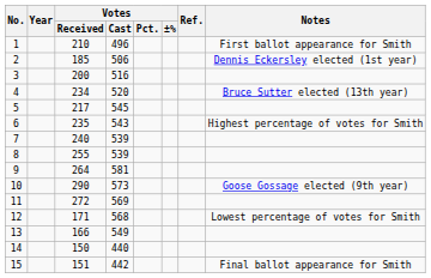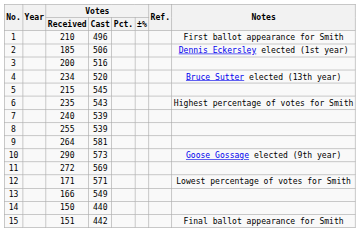 <table class="wikitable sortable mw-collapsible mw-collapsed" style="text-align:center; font-size: 100%;">
 <tr>
 <th rowspan=2>No.</th>
 <th rowspan=2>Year</th>
 <th colspan=4>Votes</th>
 <th class=unsortable rowspan=2>Ref.</th>
 <th class=unsortable rowspan=2>Notes</th>
 </tr>
 <tr>
 <th>Received</th>
 <th>Cast</th>
 <th>Pct.</th>
 <th data-sort-type=number>±%</th>
 </tr>
 <tr>
 <td>1</td>
 <td></td>
 <td>210</td>
 <td>496</td>
 <td></td>
 <td></td>
 <td></td>
 <td>First ballot appearance for Smith</td>
 </tr>
 <tr>
 <td>2</td>
 <td></td>
 <td>185</td>
 <td>506</td>
 <td></td>
 <td></td>
 <td></td>
 <td><a href='#'>Dennis Eckersley</a> elected (1st year)</td>
 </tr>
 <tr>
 <td>3</td>
 <td></td>
 <td>200</td>
 <td>516</td>
 <td></td>
 <td></td>
 <td></td>
 <td></td>
 </tr>
 <tr>
 <td>4</td>
 <td></td>
 <td>234</td>
 <td>520</td>
 <td></td>
 <td></td>
 <td></td>
 <td><a href='#'>Bruce Sutter</a> elected (13th year)</td>
 </tr>
 <tr>
 <td>5</td>
 <td></td>
-<td>217</td>
+<td>215</td>
 <td>545</td>
 <td></td>
 <td></td>
 <td></td>
 <td></td>
 </tr>
 <tr>
 <td>6</td>
 <td></td>
 <td>235</td>
 <td>543</td>
 <td></td>
 <td></td>
 <td></td>
 <td>Highest percentage of votes for Smith</td>
 </tr>
 <tr>
 <td>7</td>
 <td></td>
 <td>240</td>
 <td>539</td>
 <td></td>
 <td></td>
 <td></td>
 <td></td>
 </tr>
 <tr>
 <td>8</td>
 <td></td>
 <td>255</td>
 <td>539</td>
 <td></td>
 <td></td>
 <td></td>
 <td></td>
 </tr>
 <tr>
 <td>9</td>
 <td></td>
 <td>264</td>
 <td>581</td>
 <td></td>
 <td></td>
 <td></td>
 <td></td>
 </tr>
 <tr>
 <td>10</td>
 <td></td>
 <td>290</td>
 <td>573</td>
 <td></td>
 <td></td>
 <td></td>
 <td><a href='#'>Goose Gossage</a> elected (9th year)</td>
 </tr>
 <tr>
 <td>11</td>
 <td></td>
 <td>272</td>
 <td>569</td>
 <td></td>
 <td></td>
 <td></td>
 <td></td>
 </tr>
 <tr>
 <td>12</td>
 <td></td>
 <td>171</td>
-<td>568</td>
+<td>571</td>
 <td></td>
 <td></td>
 <td></td>
 <td>Lowest percentage of votes for Smith</td>
 </tr>
 <tr>
 <td>13</td>
 <td></td>
 <td>166</td>
 <td>549</td>
 <td></td>
 <td></td>
 <td></td>
 <td></td>
 </tr>
 <tr>
 <td>14</td>
 <td></td>
 <td>150</td>
 <td>440</td>
 <td></td>
 <td></td>
 <td></td>
 <td></td>
 </tr>
 <tr>
 <td>15</td>
 <td></td>
 <td>151</td>
 <td>442</td>
 <td></td>
 <td></td>
 <td></td>
 <td>Final ballot appearance for Smith</td>
 </tr>
 </table>
